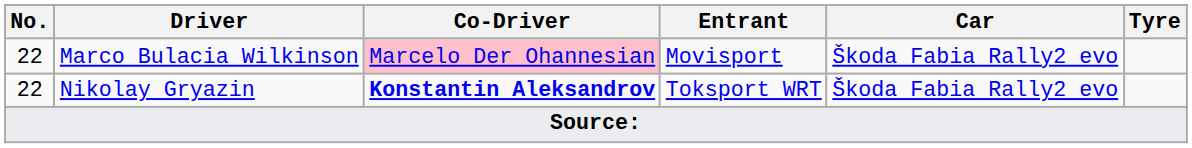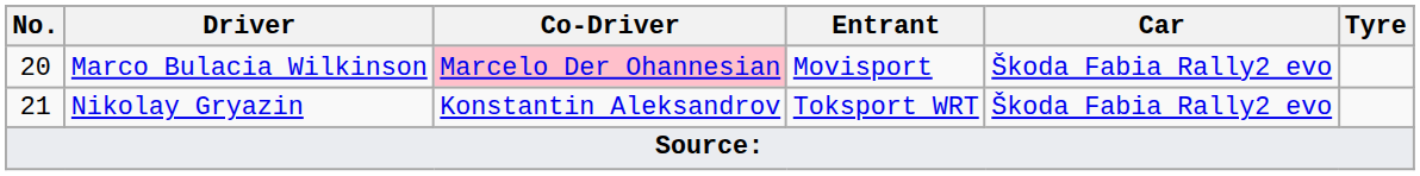 <table class="wikitable" style="font-size: 85%;">
 <tr>
 <th>No.</th>
 <th>Driver</th>
 <th>Co-Driver</th>
 <th>Entrant</th>
 <th>Car</th>
 <th>Tyre</th>
 </tr>
 <tr>
-<td align="center">22</td>
+<td align="center">20</td>
 <td> <a href='#'>Marco Bulacia Wilkinson</a></td>
 <td style="background: pink;"> <a href='#'>Marcelo Der Ohannesian</a></td>
 <td> <a href='#'>Movisport</a></td>
 <td><a href='#'>Škoda Fabia Rally2 evo</a></td>
 <td align="center"></td>
 </tr>
 <tr>
-<td align="center">22</td>
+<td align="center">21</td>
 <td> <a href='#'>Nikolay Gryazin</a></td>
-<td><strong> <a href='#'>Konstantin Aleksandrov</a></strong></td>
+<td> <a href='#'>Konstantin Aleksandrov</a></td>
 <td> <a href='#'>Toksport WRT</a></td>
 <td><a href='#'>Škoda Fabia Rally2 evo</a></td>
 <td align="center"></td>
 </tr>
 <tr>
 <td colspan="6" style="background-color:#EAECF0;text-align:center"><strong>Source:</strong></td>
 </tr>
 </table>
